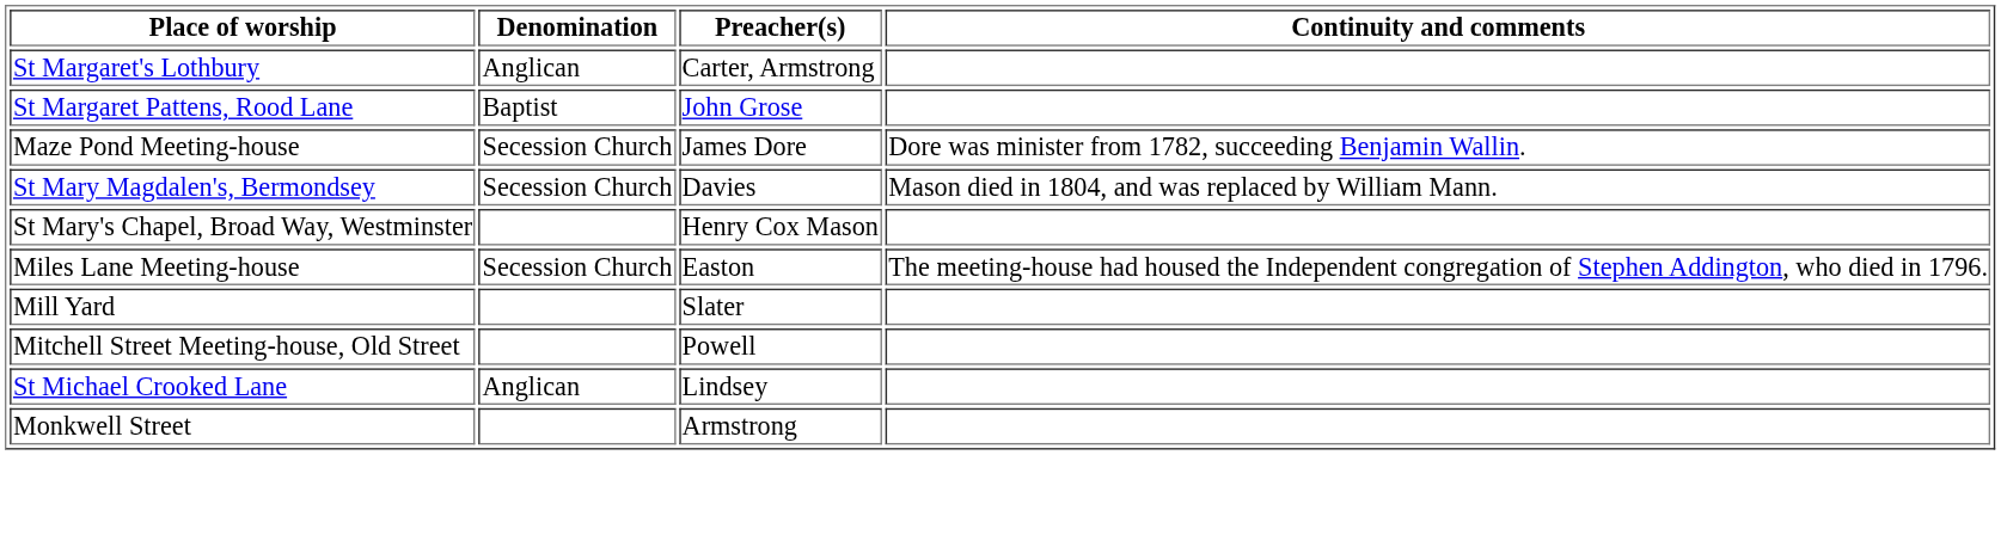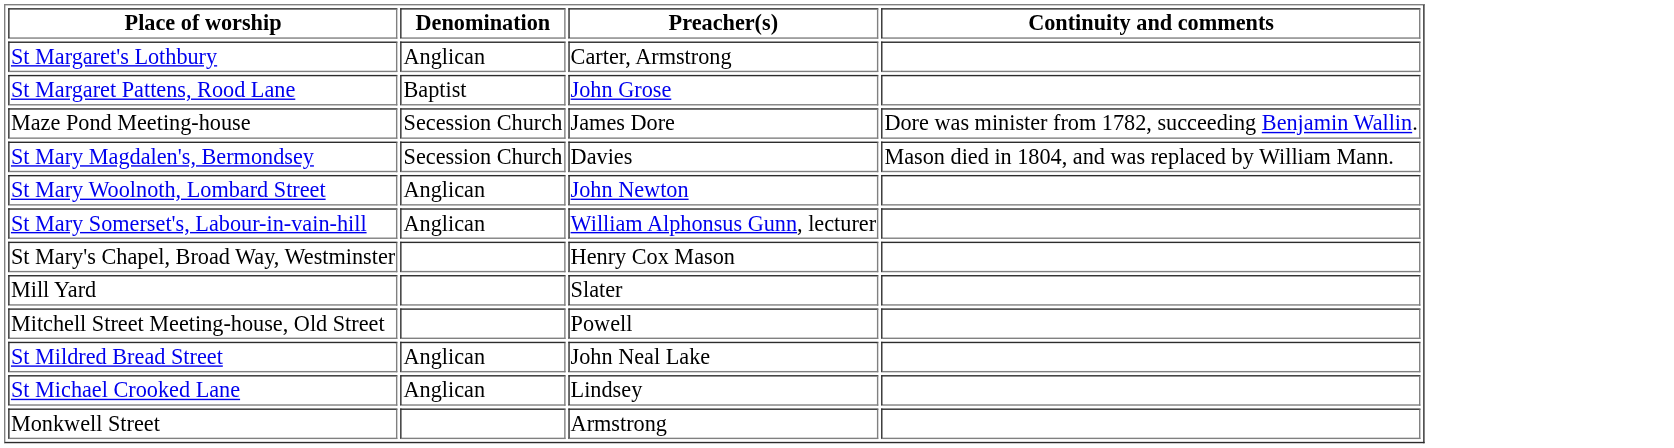 <table border=1>
 <tr>
 <th>Place of worship</th>
 <th>Denomination</th>
 <th>Preacher(s)</th>
 <th>Continuity and comments</th>
 </tr>
 <tr>
 <td><a href='#'>St Margaret's Lothbury</a></td>
 <td>Anglican</td>
 <td>Carter, Armstrong</td>
 <td></td>
 </tr>
 <tr>
 <td><a href='#'>St Margaret Pattens, Rood Lane</a></td>
 <td>Baptist</td>
 <td><a href='#'>John Grose</a></td>
 <td></td>
 </tr>
 <tr>
 <td>Maze Pond Meeting-house</td>
 <td>Secession Church</td>
 <td>James Dore</td>
 <td>Dore was minister from 1782, succeeding <a href='#'>Benjamin Wallin</a>.</td>
 </tr>
 <tr>
 <td><a href='#'>St Mary Magdalen's, Bermondsey</a></td>
 <td>Secession Church</td>
 <td>Davies</td>
 <td>Mason died in 1804, and was replaced by William Mann.</td>
 </tr>
 <tr>
+<td><a href='#'>St Mary Woolnoth, Lombard Street</a></td>
+<td>Anglican</td>
+<td><a href='#'>John Newton</a></td>
+<td></td>
+</tr>
+<tr>
+<td><a href='#'>St Mary Somerset's, Labour-in-vain-hill</a></td>
+<td>Anglican</td>
+<td><a href='#'>William Alphonsus Gunn</a>, lecturer</td>
+<td></td>
+</tr>
+<tr>
 <td>St Mary's Chapel, Broad Way, Westminster</td>
 <td></td>
 <td>Henry Cox Mason</td>
 <td></td>
-</tr>
-<tr>
-<td>Miles Lane Meeting-house</td>
-<td>Secession Church</td>
-<td>Easton</td>
-<td>The meeting-house had housed the Independent congregation of <a href='#'>Stephen Addington</a>, who died in 1796.</td>
 </tr>
 <tr>
 <td>Mill Yard</td>
 <td></td>
 <td>Slater</td>
 <td></td>
 </tr>
 <tr>
 <td>Mitchell Street Meeting-house, Old Street</td>
 <td></td>
 <td>Powell</td>
+<td></td>
+</tr>
+<tr>
+<td><a href='#'>St Mildred Bread Street</a></td>
+<td>Anglican</td>
+<td>John Neal Lake</td>
 <td></td>
 </tr>
 <tr>
 <td><a href='#'>St Michael Crooked Lane</a></td>
 <td>Anglican</td>
 <td>Lindsey</td>
 <td></td>
 </tr>
 <tr>
 <td>Monkwell Street</td>
 <td></td>
 <td>Armstrong</td>
 <td></td>
 </tr>
 </table>
